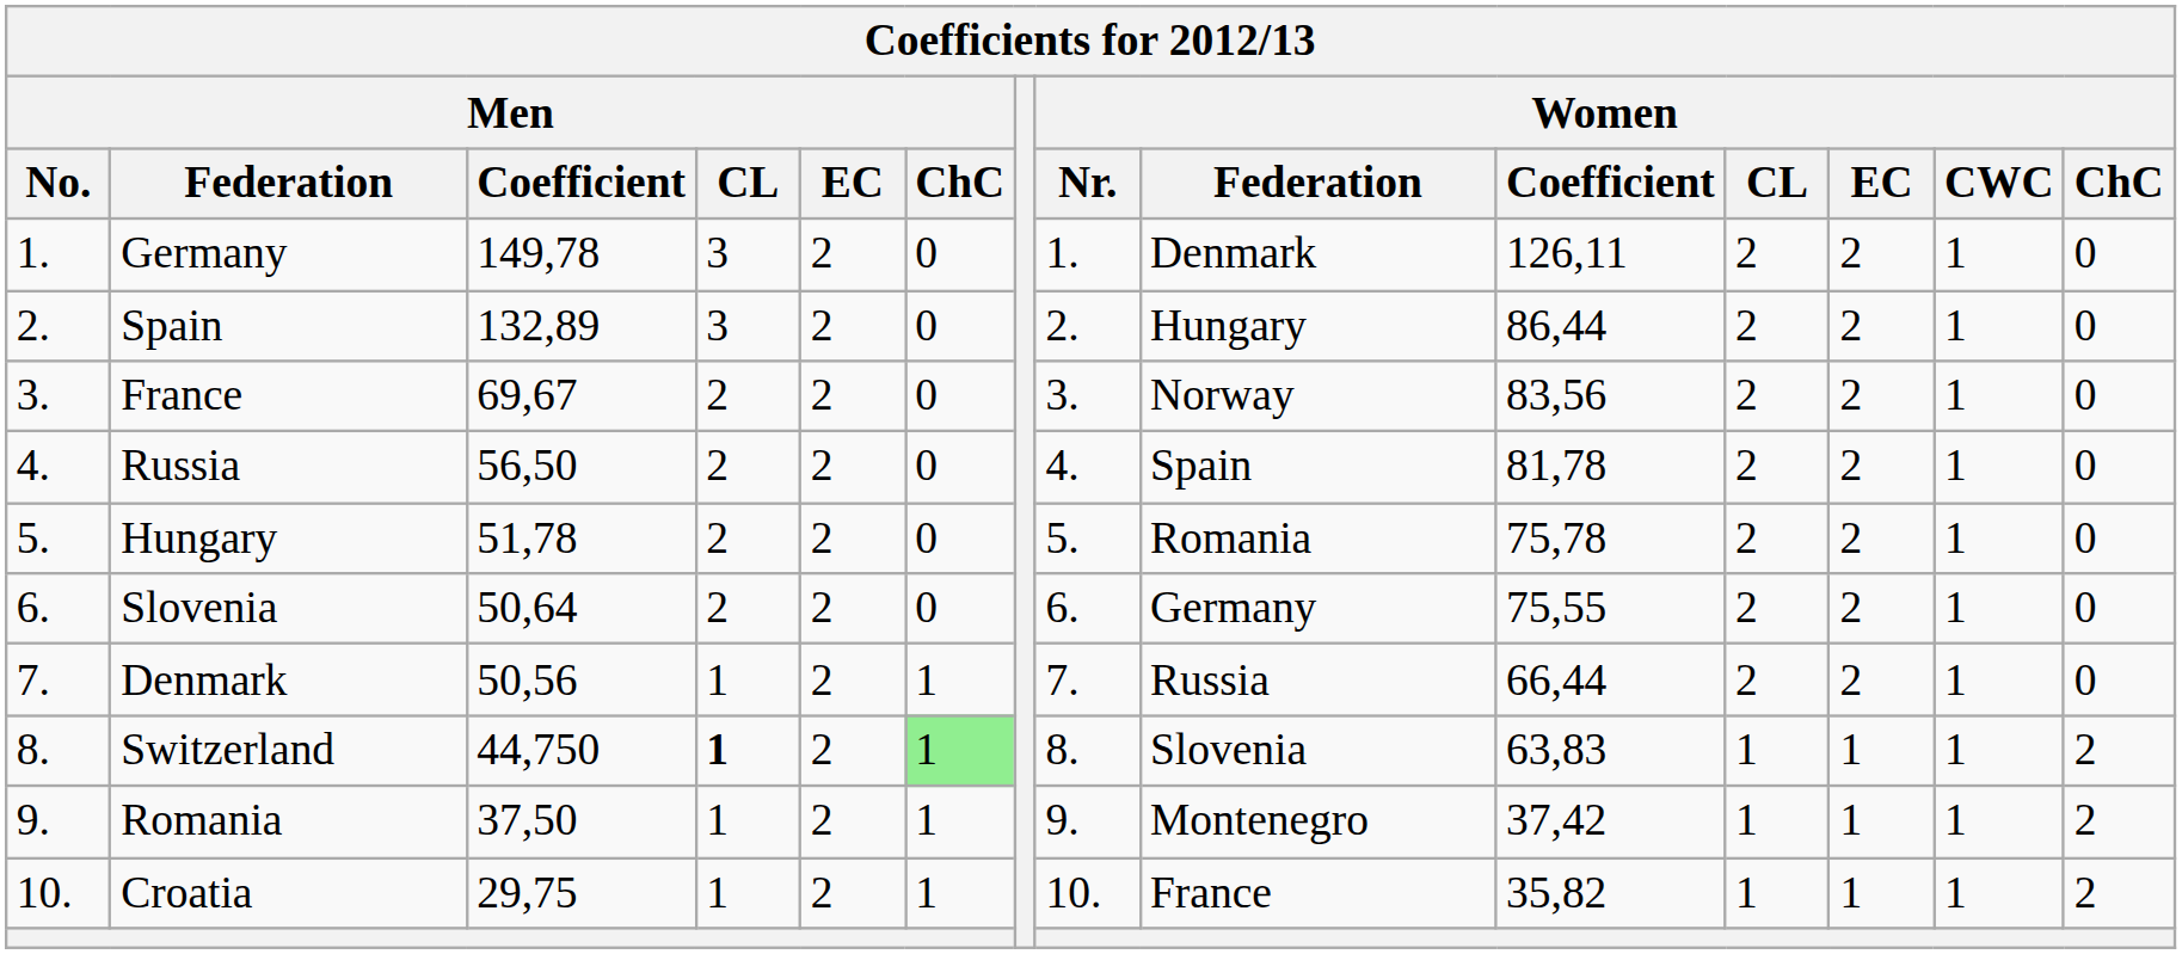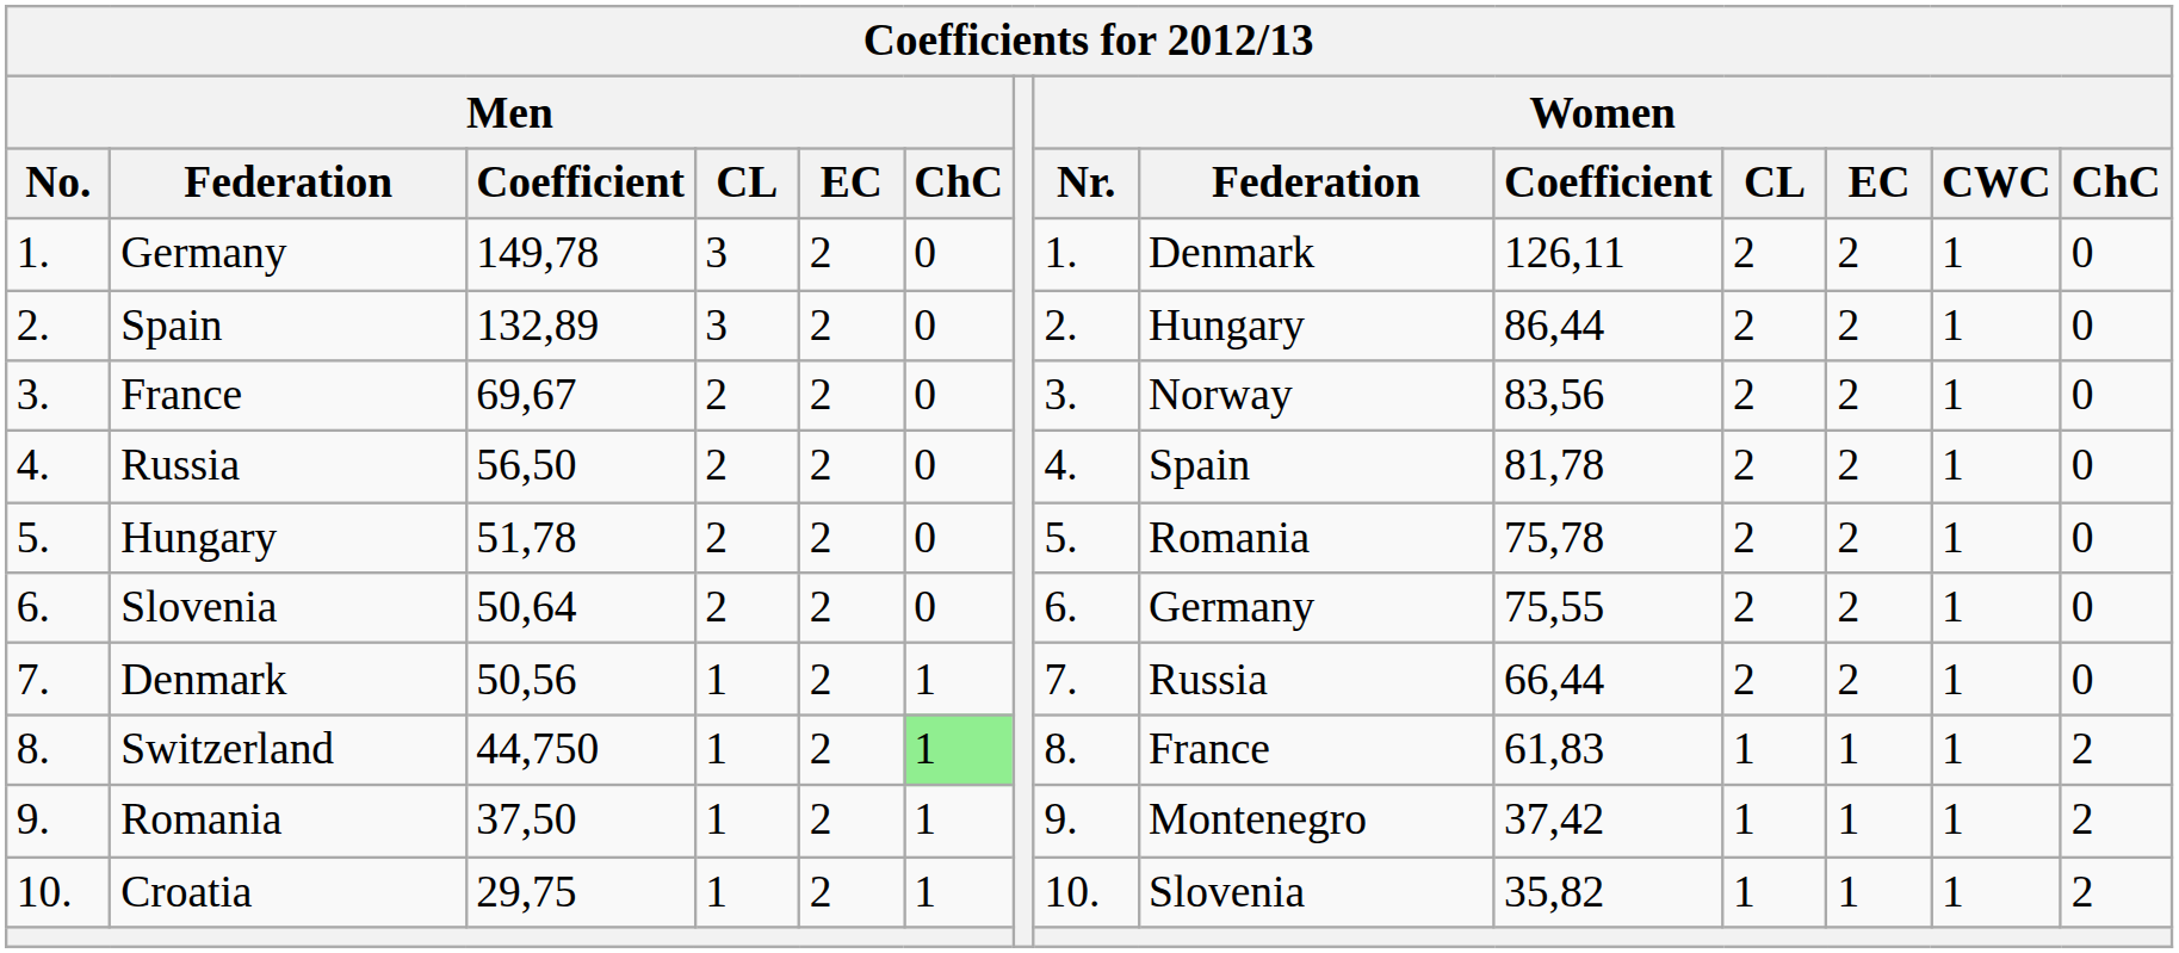 <table class="wikitable">
 <tr>
 <th colspan="15">Coefficients for 2012/13</th>
 </tr>
 <tr>
 <th colspan="6">Men</th>
 <th rowspan=13 style="text-align: center;"></th>
 <th colspan="7">Women</th>
 </tr>
 <tr>
 <th width="30">No.</th>
 <th width="120">Federation</th>
 <th width="30">Coefficient</th>
 <th width="30">CL</th>
 <th width="30">EC</th>
 <th width="30">ChC</th>
 <th width="30">Nr.</th>
 <th width="120">Federation</th>
 <th width="30">Coefficient</th>
 <th width="30">CL</th>
 <th width="30">EC</th>
 <th width="30">CWC</th>
 <th width="30">ChC</th>
 </tr>
 <tr>
 <td>1.</td>
 <td>Germany</td>
 <td>149,78</td>
 <td>3</td>
 <td>2</td>
 <td>0</td>
 <td>1.</td>
 <td>Denmark</td>
 <td>126,11</td>
 <td>2</td>
 <td>2</td>
 <td>1</td>
 <td>0</td>
 </tr>
 <tr>
 <td>2.</td>
 <td>Spain</td>
 <td>132,89</td>
 <td>3</td>
 <td>2</td>
 <td>0</td>
 <td>2.</td>
 <td>Hungary</td>
 <td>86,44</td>
 <td>2</td>
 <td>2</td>
 <td>1</td>
 <td>0</td>
 </tr>
 <tr>
 <td>3.</td>
 <td>France</td>
 <td>69,67</td>
 <td>2</td>
 <td>2</td>
 <td>0</td>
 <td>3.</td>
 <td>Norway</td>
 <td>83,56</td>
 <td>2</td>
 <td>2</td>
 <td>1</td>
 <td>0</td>
 </tr>
 <tr>
 <td>4.</td>
 <td>Russia</td>
 <td>56,50</td>
 <td>2</td>
 <td>2</td>
 <td>0</td>
 <td>4.</td>
 <td>Spain</td>
 <td>81,78</td>
 <td>2</td>
 <td>2</td>
 <td>1</td>
 <td>0</td>
 </tr>
 <tr>
 <td>5.</td>
 <td>Hungary</td>
 <td>51,78</td>
 <td>2</td>
 <td>2</td>
 <td>0</td>
 <td>5.</td>
 <td>Romania</td>
 <td>75,78</td>
 <td>2</td>
 <td>2</td>
 <td>1</td>
 <td>0</td>
 </tr>
 <tr>
 <td>6.</td>
 <td>Slovenia</td>
 <td>50,64</td>
 <td>2</td>
 <td>2</td>
 <td>0</td>
 <td>6.</td>
 <td>Germany</td>
 <td>75,55</td>
 <td>2</td>
 <td>2</td>
 <td>1</td>
 <td>0</td>
 </tr>
 <tr>
 <td>7.</td>
 <td>Denmark</td>
 <td>50,56</td>
 <td>1</td>
 <td>2</td>
 <td>1</td>
 <td>7.</td>
 <td>Russia</td>
 <td>66,44</td>
 <td>2</td>
 <td>2</td>
 <td>1</td>
 <td>0</td>
 </tr>
 <tr>
 <td>8.</td>
 <td>Switzerland</td>
 <td>44,750</td>
-<td><strong>1</strong></td>
+<td>1</td>
 <td>2</td>
 <td style="background: lightgreen;">1</td>
 <td>8.</td>
-<td>Slovenia</td>
-<td>63,83</td>
+<td>France</td>
+<td>61,83</td>
 <td>1</td>
 <td>1</td>
 <td>1</td>
 <td>2</td>
 </tr>
 <tr>
 <td>9.</td>
 <td>Romania</td>
 <td>37,50</td>
 <td>1</td>
 <td>2</td>
 <td>1</td>
 <td>9.</td>
 <td>Montenegro</td>
 <td>37,42</td>
 <td>1</td>
 <td>1</td>
 <td>1</td>
 <td>2</td>
 </tr>
 <tr>
 <td>10.</td>
 <td>Croatia</td>
 <td>29,75</td>
 <td>1</td>
 <td>2</td>
 <td>1</td>
 <td>10.</td>
-<td>France</td>
+<td>Slovenia</td>
 <td>35,82</td>
 <td>1</td>
 <td>1</td>
 <td>1</td>
 <td>2</td>
 </tr>
 <tr>
 <th colspan="6"></th>
 <th colspan="7"></th>
 </tr>
 </table>
